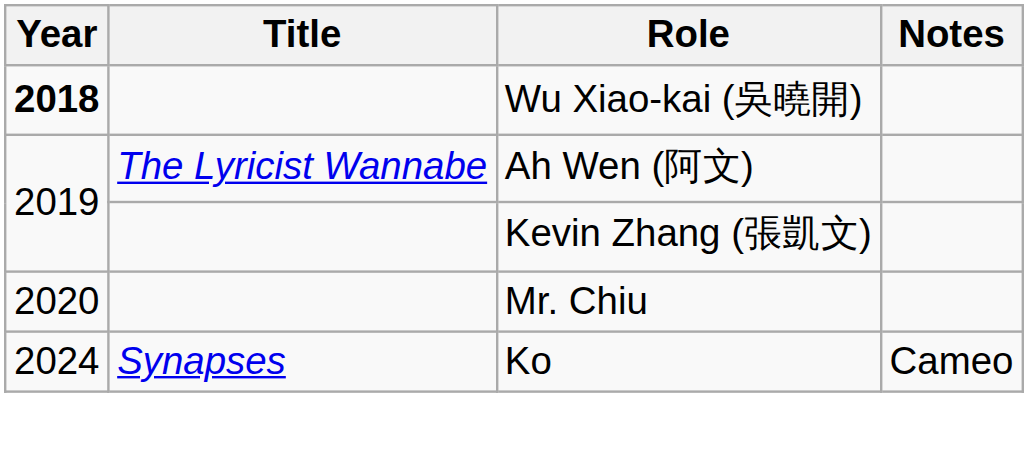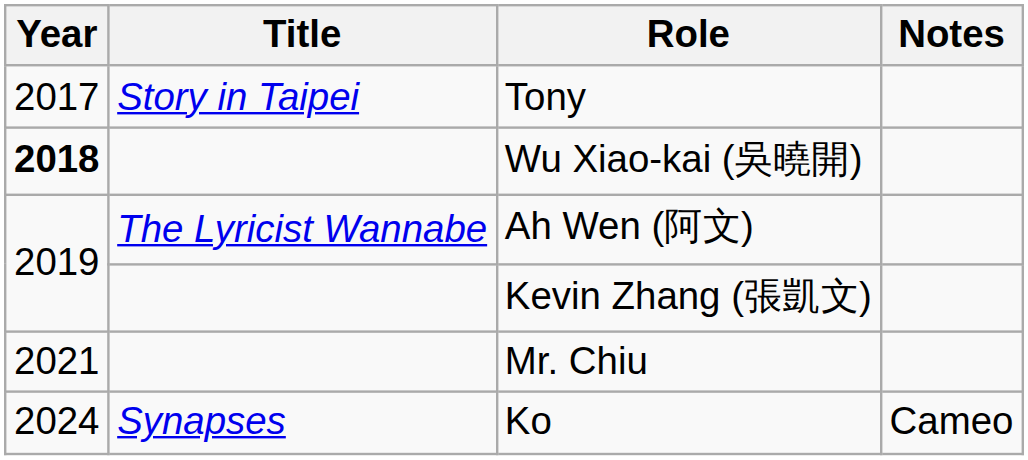 <table class="wikitable">
 <tr>
 <th>Year</th>
 <th>Title</th>
 <th>Role</th>
 <th>Notes</th>
+</tr>
+<tr>
+<td>2017</td>
+<td><em><a href='#'>Story in Taipei</a></em></td>
+<td>Tony</td>
+<td></td>
 </tr>
 <tr>
 <td><strong>2018</strong></td>
 <td><em></em></td>
 <td>Wu Xiao-kai (吳曉開)</td>
 <td></td>
 </tr>
 <tr>
 <td rowspan="2">2019</td>
 <td><em><a href='#'>The Lyricist Wannabe</a></em></td>
 <td>Ah Wen (阿文)</td>
 <td></td>
 </tr>
 <tr>
 <td><em></em></td>
 <td>Kevin Zhang (張凱文)</td>
 <td></td>
 </tr>
 <tr>
-<td>2020</td>
+<td>2021</td>
 <td><em></em></td>
 <td>Mr. Chiu</td>
 <td></td>
 </tr>
 <tr>
 <td>2024</td>
 <td><em><a href='#'>Synapses</a></em></td>
 <td>Ko</td>
 <td>Cameo</td>
 </tr>
 </table>
